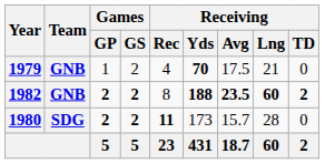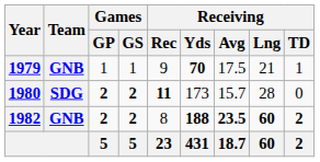 <table class="wikitable" style="text-align:center">
 <tr>
 <th rowspan="2">Year</th>
 <th rowspan="2">Team</th>
 <th colspan="2">Games</th>
 <th colspan="5">Receiving</th>
 </tr>
 <tr>
 <th>GP</th>
 <th>GS</th>
 <th>Rec</th>
 <th>Yds</th>
 <th>Avg</th>
 <th>Lng</th>
 <th>TD</th>
 </tr>
 <tr>
 <th><a href='#'>1979</a></th>
 <th><a href='#'>GNB</a></th>
 <td>1</td>
-<td>2</td>
-<td>4</td>
+<td>1</td>
+<td>9</td>
 <td><strong>70</strong></td>
 <td>17.5</td>
 <td>21</td>
+<td>1</td>
+</tr>
+<tr>
+<th><a href='#'>1980</a></th>
+<th><a href='#'>SDG</a></th>
+<td><strong>2</strong></td>
+<td><strong>2</strong></td>
+<td><strong>11</strong></td>
+<td>173</td>
+<td>15.7</td>
+<td>28</td>
 <td>0</td>
 </tr>
 <tr>
 <th><a href='#'>1982</a></th>
 <th><a href='#'>GNB</a></th>
 <td><strong>2</strong></td>
 <td><strong>2</strong></td>
 <td>8</td>
 <td><strong>188</strong></td>
 <td><strong>23.5</strong></td>
 <td><strong>60</strong></td>
 <td><strong>2</strong></td>
 </tr>
 <tr>
-<th><a href='#'>1980</a></th>
-<th><a href='#'>SDG</a></th>
-<td><strong>2</strong></td>
-<td><strong>2</strong></td>
-<td><strong>11</strong></td>
-<td>173</td>
-<td>15.7</td>
-<td>28</td>
-<td>0</td>
-</tr>
-<tr>
 <th colspan="2"></th>
 <th>5</th>
 <th>5</th>
 <th>23</th>
 <th>431</th>
 <th>18.7</th>
 <th>60</th>
 <th>2</th>
 </tr>
 </table>
